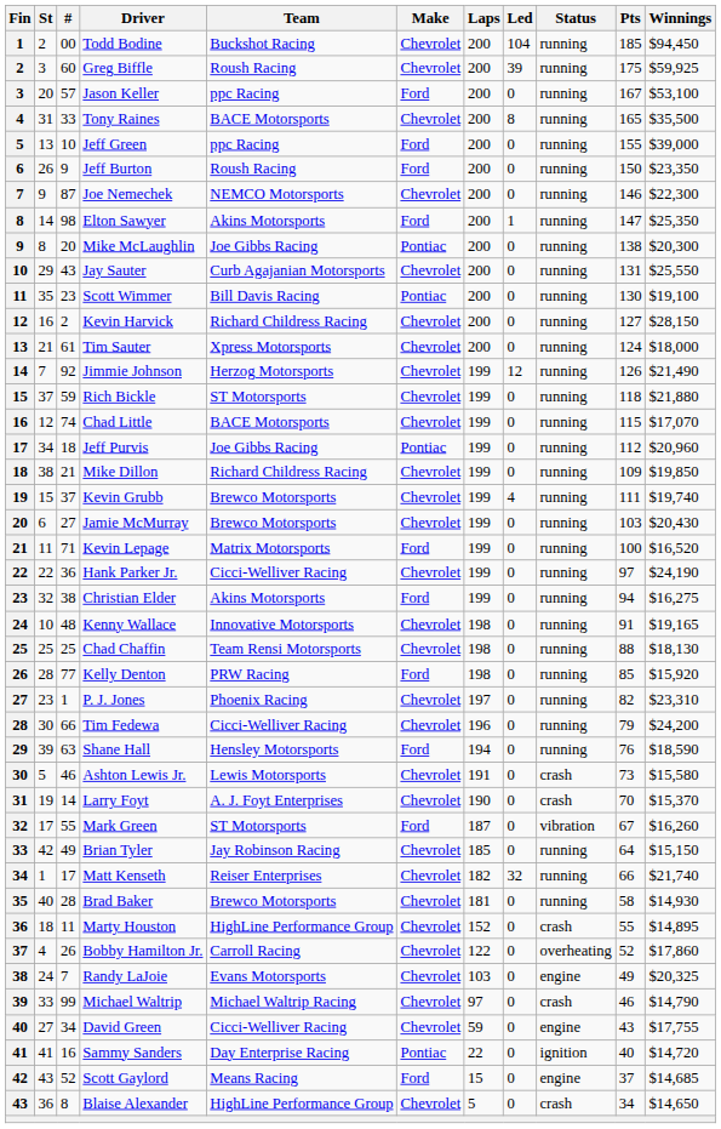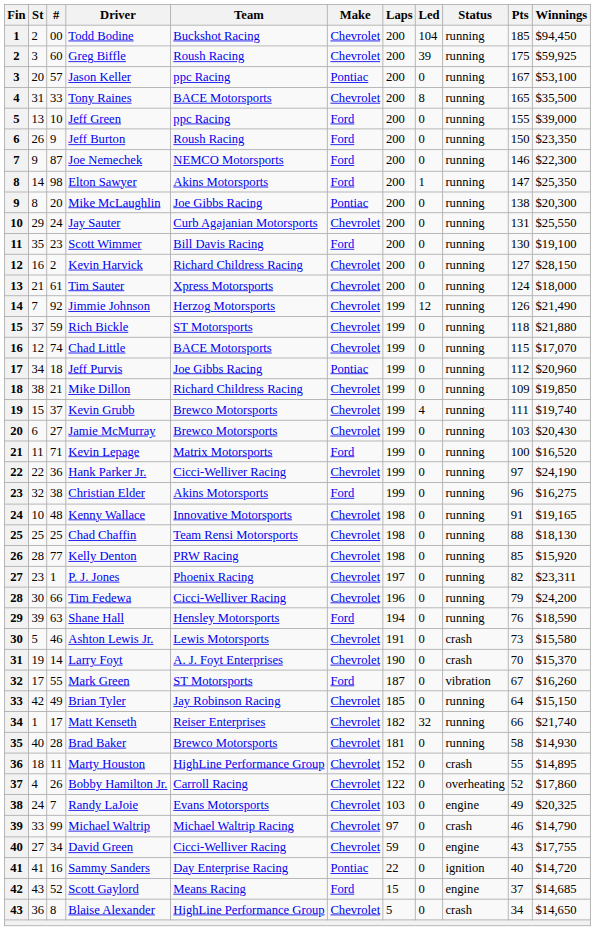 <table class="wikitable" style="font-size:95%">
 <tr>
 <th>Fin</th>
 <th>St</th>
 <th>#</th>
 <th>Driver</th>
 <th>Team</th>
 <th>Make</th>
 <th>Laps</th>
 <th>Led</th>
 <th>Status</th>
 <th>Pts</th>
 <th>Winnings</th>
 </tr>
 <tr>
 <th>1</th>
 <td>2</td>
 <td>00</td>
 <td><a href='#'>Todd Bodine</a></td>
 <td><a href='#'>Buckshot Racing</a></td>
 <td><a href='#'>Chevrolet</a></td>
 <td>200</td>
 <td>104</td>
 <td>running</td>
 <td>185</td>
 <td>$94,450</td>
 </tr>
 <tr>
 <th>2</th>
 <td>3</td>
 <td>60</td>
 <td><a href='#'>Greg Biffle</a></td>
 <td><a href='#'>Roush Racing</a></td>
 <td><a href='#'>Chevrolet</a></td>
 <td>200</td>
 <td>39</td>
 <td>running</td>
 <td>175</td>
 <td>$59,925</td>
 </tr>
 <tr>
 <th>3</th>
 <td>20</td>
 <td>57</td>
 <td><a href='#'>Jason Keller</a></td>
 <td><a href='#'>ppc Racing</a></td>
-<td><a href='#'>Ford</a></td>
+<td><a href='#'>Pontiac</a></td>
 <td>200</td>
 <td>0</td>
 <td>running</td>
 <td>167</td>
 <td>$53,100</td>
 </tr>
 <tr>
 <th>4</th>
 <td>31</td>
 <td>33</td>
 <td><a href='#'>Tony Raines</a></td>
 <td><a href='#'>BACE Motorsports</a></td>
 <td><a href='#'>Chevrolet</a></td>
 <td>200</td>
 <td>8</td>
 <td>running</td>
 <td>165</td>
 <td>$35,500</td>
 </tr>
 <tr>
 <th>5</th>
 <td>13</td>
 <td>10</td>
 <td><a href='#'>Jeff Green</a></td>
 <td><a href='#'>ppc Racing</a></td>
 <td><a href='#'>Ford</a></td>
 <td>200</td>
 <td>0</td>
 <td>running</td>
 <td>155</td>
 <td>$39,000</td>
 </tr>
 <tr>
 <th>6</th>
 <td>26</td>
 <td>9</td>
 <td><a href='#'>Jeff Burton</a></td>
 <td><a href='#'>Roush Racing</a></td>
 <td><a href='#'>Ford</a></td>
 <td>200</td>
 <td>0</td>
 <td>running</td>
 <td>150</td>
 <td>$23,350</td>
 </tr>
 <tr>
 <th>7</th>
 <td>9</td>
 <td>87</td>
 <td><a href='#'>Joe Nemechek</a></td>
 <td><a href='#'>NEMCO Motorsports</a></td>
-<td><a href='#'>Chevrolet</a></td>
+<td><a href='#'>Ford</a></td>
 <td>200</td>
 <td>0</td>
 <td>running</td>
 <td>146</td>
 <td>$22,300</td>
 </tr>
 <tr>
 <th>8</th>
 <td>14</td>
 <td>98</td>
 <td><a href='#'>Elton Sawyer</a></td>
 <td><a href='#'>Akins Motorsports</a></td>
 <td><a href='#'>Ford</a></td>
 <td>200</td>
 <td>1</td>
 <td>running</td>
 <td>147</td>
 <td>$25,350</td>
 </tr>
 <tr>
 <th>9</th>
 <td>8</td>
 <td>20</td>
 <td><a href='#'>Mike McLaughlin</a></td>
 <td><a href='#'>Joe Gibbs Racing</a></td>
 <td><a href='#'>Pontiac</a></td>
 <td>200</td>
 <td>0</td>
 <td>running</td>
 <td>138</td>
 <td>$20,300</td>
 </tr>
 <tr>
 <th>10</th>
 <td>29</td>
-<td>43</td>
+<td>24</td>
 <td><a href='#'>Jay Sauter</a></td>
 <td><a href='#'>Curb Agajanian Motorsports</a></td>
 <td><a href='#'>Chevrolet</a></td>
 <td>200</td>
 <td>0</td>
 <td>running</td>
 <td>131</td>
 <td>$25,550</td>
 </tr>
 <tr>
 <th>11</th>
 <td>35</td>
 <td>23</td>
 <td><a href='#'>Scott Wimmer</a></td>
 <td><a href='#'>Bill Davis Racing</a></td>
-<td><a href='#'>Pontiac</a></td>
+<td><a href='#'>Ford</a></td>
 <td>200</td>
 <td>0</td>
 <td>running</td>
 <td>130</td>
 <td>$19,100</td>
 </tr>
 <tr>
 <th>12</th>
 <td>16</td>
 <td>2</td>
 <td><a href='#'>Kevin Harvick</a></td>
 <td><a href='#'>Richard Childress Racing</a></td>
 <td><a href='#'>Chevrolet</a></td>
 <td>200</td>
 <td>0</td>
 <td>running</td>
 <td>127</td>
 <td>$28,150</td>
 </tr>
 <tr>
 <th>13</th>
 <td>21</td>
 <td>61</td>
 <td><a href='#'>Tim Sauter</a></td>
 <td><a href='#'>Xpress Motorsports</a></td>
 <td><a href='#'>Chevrolet</a></td>
 <td>200</td>
 <td>0</td>
 <td>running</td>
 <td>124</td>
 <td>$18,000</td>
 </tr>
 <tr>
 <th>14</th>
 <td>7</td>
 <td>92</td>
 <td><a href='#'>Jimmie Johnson</a></td>
 <td><a href='#'>Herzog Motorsports</a></td>
 <td><a href='#'>Chevrolet</a></td>
 <td>199</td>
 <td>12</td>
 <td>running</td>
 <td>126</td>
 <td>$21,490</td>
 </tr>
 <tr>
 <th>15</th>
 <td>37</td>
 <td>59</td>
 <td><a href='#'>Rich Bickle</a></td>
 <td><a href='#'>ST Motorsports</a></td>
 <td><a href='#'>Chevrolet</a></td>
 <td>199</td>
 <td>0</td>
 <td>running</td>
 <td>118</td>
 <td>$21,880</td>
 </tr>
 <tr>
 <th>16</th>
 <td>12</td>
 <td>74</td>
 <td><a href='#'>Chad Little</a></td>
 <td><a href='#'>BACE Motorsports</a></td>
 <td><a href='#'>Chevrolet</a></td>
 <td>199</td>
 <td>0</td>
 <td>running</td>
 <td>115</td>
 <td>$17,070</td>
 </tr>
 <tr>
 <th>17</th>
 <td>34</td>
 <td>18</td>
 <td><a href='#'>Jeff Purvis</a></td>
 <td><a href='#'>Joe Gibbs Racing</a></td>
 <td><a href='#'>Pontiac</a></td>
 <td>199</td>
 <td>0</td>
 <td>running</td>
 <td>112</td>
 <td>$20,960</td>
 </tr>
 <tr>
 <th>18</th>
 <td>38</td>
 <td>21</td>
 <td><a href='#'>Mike Dillon</a></td>
 <td><a href='#'>Richard Childress Racing</a></td>
 <td><a href='#'>Chevrolet</a></td>
 <td>199</td>
 <td>0</td>
 <td>running</td>
 <td>109</td>
 <td>$19,850</td>
 </tr>
 <tr>
 <th>19</th>
 <td>15</td>
 <td>37</td>
 <td><a href='#'>Kevin Grubb</a></td>
 <td><a href='#'>Brewco Motorsports</a></td>
 <td><a href='#'>Chevrolet</a></td>
 <td>199</td>
 <td>4</td>
 <td>running</td>
 <td>111</td>
 <td>$19,740</td>
 </tr>
 <tr>
 <th>20</th>
 <td>6</td>
 <td>27</td>
 <td><a href='#'>Jamie McMurray</a></td>
 <td><a href='#'>Brewco Motorsports</a></td>
 <td><a href='#'>Chevrolet</a></td>
 <td>199</td>
 <td>0</td>
 <td>running</td>
 <td>103</td>
 <td>$20,430</td>
 </tr>
 <tr>
 <th>21</th>
 <td>11</td>
 <td>71</td>
 <td><a href='#'>Kevin Lepage</a></td>
 <td><a href='#'>Matrix Motorsports</a></td>
 <td><a href='#'>Ford</a></td>
 <td>199</td>
 <td>0</td>
 <td>running</td>
 <td>100</td>
 <td>$16,520</td>
 </tr>
 <tr>
 <th>22</th>
 <td>22</td>
 <td>36</td>
 <td><a href='#'>Hank Parker Jr.</a></td>
 <td><a href='#'>Cicci-Welliver Racing</a></td>
 <td><a href='#'>Chevrolet</a></td>
 <td>199</td>
 <td>0</td>
 <td>running</td>
 <td>97</td>
 <td>$24,190</td>
 </tr>
 <tr>
 <th>23</th>
 <td>32</td>
 <td>38</td>
 <td><a href='#'>Christian Elder</a></td>
 <td><a href='#'>Akins Motorsports</a></td>
 <td><a href='#'>Ford</a></td>
 <td>199</td>
 <td>0</td>
 <td>running</td>
-<td>94</td>
+<td>96</td>
 <td>$16,275</td>
 </tr>
 <tr>
 <th>24</th>
 <td>10</td>
 <td>48</td>
 <td><a href='#'>Kenny Wallace</a></td>
 <td><a href='#'>Innovative Motorsports</a></td>
 <td><a href='#'>Chevrolet</a></td>
 <td>198</td>
 <td>0</td>
 <td>running</td>
 <td>91</td>
 <td>$19,165</td>
 </tr>
 <tr>
 <th>25</th>
 <td>25</td>
 <td>25</td>
 <td><a href='#'>Chad Chaffin</a></td>
 <td><a href='#'>Team Rensi Motorsports</a></td>
 <td><a href='#'>Chevrolet</a></td>
 <td>198</td>
 <td>0</td>
 <td>running</td>
 <td>88</td>
 <td>$18,130</td>
 </tr>
 <tr>
 <th>26</th>
 <td>28</td>
 <td>77</td>
 <td><a href='#'>Kelly Denton</a></td>
 <td><a href='#'>PRW Racing</a></td>
-<td><a href='#'>Ford</a></td>
+<td><a href='#'>Chevrolet</a></td>
 <td>198</td>
 <td>0</td>
 <td>running</td>
 <td>85</td>
 <td>$15,920</td>
 </tr>
 <tr>
 <th>27</th>
 <td>23</td>
 <td>1</td>
 <td><a href='#'>P. J. Jones</a></td>
 <td><a href='#'>Phoenix Racing</a></td>
 <td><a href='#'>Chevrolet</a></td>
 <td>197</td>
 <td>0</td>
 <td>running</td>
 <td>82</td>
-<td>$23,310</td>
+<td>$23,311</td>
 </tr>
 <tr>
 <th>28</th>
 <td>30</td>
 <td>66</td>
 <td><a href='#'>Tim Fedewa</a></td>
 <td><a href='#'>Cicci-Welliver Racing</a></td>
 <td><a href='#'>Chevrolet</a></td>
 <td>196</td>
 <td>0</td>
 <td>running</td>
 <td>79</td>
 <td>$24,200</td>
 </tr>
 <tr>
 <th>29</th>
 <td>39</td>
 <td>63</td>
 <td><a href='#'>Shane Hall</a></td>
 <td><a href='#'>Hensley Motorsports</a></td>
 <td><a href='#'>Ford</a></td>
 <td>194</td>
 <td>0</td>
 <td>running</td>
 <td>76</td>
 <td>$18,590</td>
 </tr>
 <tr>
 <th>30</th>
 <td>5</td>
 <td>46</td>
 <td><a href='#'>Ashton Lewis Jr.</a></td>
 <td><a href='#'>Lewis Motorsports</a></td>
 <td><a href='#'>Chevrolet</a></td>
 <td>191</td>
 <td>0</td>
 <td>crash</td>
 <td>73</td>
 <td>$15,580</td>
 </tr>
 <tr>
 <th>31</th>
 <td>19</td>
 <td>14</td>
 <td><a href='#'>Larry Foyt</a></td>
 <td><a href='#'>A. J. Foyt Enterprises</a></td>
 <td><a href='#'>Chevrolet</a></td>
 <td>190</td>
 <td>0</td>
 <td>crash</td>
 <td>70</td>
 <td>$15,370</td>
 </tr>
 <tr>
 <th>32</th>
 <td>17</td>
 <td>55</td>
 <td><a href='#'>Mark Green</a></td>
 <td><a href='#'>ST Motorsports</a></td>
 <td><a href='#'>Ford</a></td>
 <td>187</td>
 <td>0</td>
 <td>vibration</td>
 <td>67</td>
 <td>$16,260</td>
 </tr>
 <tr>
 <th>33</th>
 <td>42</td>
 <td>49</td>
 <td><a href='#'>Brian Tyler</a></td>
 <td><a href='#'>Jay Robinson Racing</a></td>
 <td><a href='#'>Chevrolet</a></td>
 <td>185</td>
 <td>0</td>
 <td>running</td>
 <td>64</td>
 <td>$15,150</td>
 </tr>
 <tr>
 <th>34</th>
 <td>1</td>
 <td>17</td>
 <td><a href='#'>Matt Kenseth</a></td>
 <td><a href='#'>Reiser Enterprises</a></td>
 <td><a href='#'>Chevrolet</a></td>
 <td>182</td>
 <td>32</td>
 <td>running</td>
 <td>66</td>
 <td>$21,740</td>
 </tr>
 <tr>
 <th>35</th>
 <td>40</td>
 <td>28</td>
 <td><a href='#'>Brad Baker</a></td>
 <td><a href='#'>Brewco Motorsports</a></td>
 <td><a href='#'>Chevrolet</a></td>
 <td>181</td>
 <td>0</td>
 <td>running</td>
 <td>58</td>
 <td>$14,930</td>
 </tr>
 <tr>
 <th>36</th>
 <td>18</td>
 <td>11</td>
 <td><a href='#'>Marty Houston</a></td>
 <td><a href='#'>HighLine Performance Group</a></td>
 <td><a href='#'>Chevrolet</a></td>
 <td>152</td>
 <td>0</td>
 <td>crash</td>
 <td>55</td>
 <td>$14,895</td>
 </tr>
 <tr>
 <th>37</th>
 <td>4</td>
 <td>26</td>
 <td><a href='#'>Bobby Hamilton Jr.</a></td>
 <td><a href='#'>Carroll Racing</a></td>
 <td><a href='#'>Chevrolet</a></td>
 <td>122</td>
 <td>0</td>
 <td>overheating</td>
 <td>52</td>
 <td>$17,860</td>
 </tr>
 <tr>
 <th>38</th>
 <td>24</td>
 <td>7</td>
 <td><a href='#'>Randy LaJoie</a></td>
 <td><a href='#'>Evans Motorsports</a></td>
 <td><a href='#'>Chevrolet</a></td>
 <td>103</td>
 <td>0</td>
 <td>engine</td>
 <td>49</td>
 <td>$20,325</td>
 </tr>
 <tr>
 <th>39</th>
 <td>33</td>
 <td>99</td>
 <td><a href='#'>Michael Waltrip</a></td>
 <td><a href='#'>Michael Waltrip Racing</a></td>
 <td><a href='#'>Chevrolet</a></td>
 <td>97</td>
 <td>0</td>
 <td>crash</td>
 <td>46</td>
 <td>$14,790</td>
 </tr>
 <tr>
 <th>40</th>
 <td>27</td>
 <td>34</td>
 <td><a href='#'>David Green</a></td>
 <td><a href='#'>Cicci-Welliver Racing</a></td>
 <td><a href='#'>Chevrolet</a></td>
 <td>59</td>
 <td>0</td>
 <td>engine</td>
 <td>43</td>
 <td>$17,755</td>
 </tr>
 <tr>
 <th>41</th>
 <td>41</td>
 <td>16</td>
 <td><a href='#'>Sammy Sanders</a></td>
 <td><a href='#'>Day Enterprise Racing</a></td>
 <td><a href='#'>Pontiac</a></td>
 <td>22</td>
 <td>0</td>
 <td>ignition</td>
 <td>40</td>
 <td>$14,720</td>
 </tr>
 <tr>
 <th>42</th>
 <td>43</td>
 <td>52</td>
 <td><a href='#'>Scott Gaylord</a></td>
 <td><a href='#'>Means Racing</a></td>
 <td><a href='#'>Ford</a></td>
 <td>15</td>
 <td>0</td>
 <td>engine</td>
 <td>37</td>
 <td>$14,685</td>
 </tr>
 <tr>
 <th>43</th>
 <td>36</td>
 <td>8</td>
 <td><a href='#'>Blaise Alexander</a></td>
 <td><a href='#'>HighLine Performance Group</a></td>
 <td><a href='#'>Chevrolet</a></td>
 <td>5</td>
 <td>0</td>
 <td>crash</td>
 <td>34</td>
 <td>$14,650</td>
 </tr>
 <tr>
 <th colspan="11"></th>
 </tr>
 </table>
